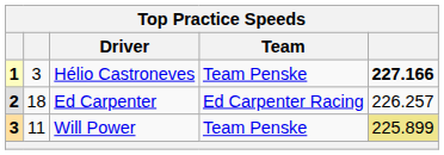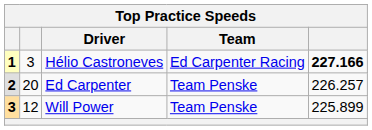 <table class="wikitable" style="font-size:95%;">
 <tr>
 <th colspan=9>Top Practice Speeds</th>
 </tr>
 <tr>
 <th></th>
 <th></th>
 <th>Driver</th>
 <th>Team</th>
 <th></th>
 </tr>
 <tr>
 <td align=center style="background:#FFFFBF;"><strong>1</strong></td>
 <td align=center>3</td>
 <td> <a href='#'>Hélio Castroneves</a></td>
-<td><a href='#'>Team Penske</a></td>
+<td><a href='#'>Ed Carpenter Racing</a></td>
 <td align=center><strong>227.166</strong></td>
 </tr>
 <tr>
 <td align=center style="background:#DFDFDF;"><strong>2</strong></td>
-<td align=center>18</td>
+<td align=center>20</td>
 <td> <a href='#'>Ed Carpenter</a></td>
-<td><a href='#'>Ed Carpenter Racing</a></td>
+<td><a href='#'>Team Penske</a></td>
 <td align=center>226.257</td>
 </tr>
 <tr>
 <td align=center style="background:#FFDF9F;"><strong>3</strong></td>
-<td align=center>11</td>
+<td align=center>12</td>
 <td> <a href='#'>Will Power</a></td>
 <td><a href='#'>Team Penske</a></td>
-<td align=center style="background: khaki;">225.899</td>
+<td align=center>225.899</td>
 </tr>
 <tr>
 <th colspan=9></th>
 </tr>
 </table>
